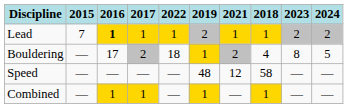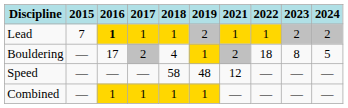 <table class="wikitable" style="text-align: center;">
 <tr>
 <th style="background: #b0e0e6;">Discipline</th>
 <th style="background: #b0e0e6;">2015</th>
 <th style="background: #b0e0e6;">2016</th>
 <th style="background: #b0e0e6;">2017</th>
-<th style="background: #b0e0e6;">2022</th>
+<th style="background: #b0e0e6;">2018</th>
 <th style="background: #b0e0e6;">2019</th>
 <th style="background: #b0e0e6;">2021</th>
-<th style="background: #b0e0e6;">2018</th>
+<th style="background: #b0e0e6;">2022</th>
 <th style="background: #b0e0e6;">2023</th>
 <th style="background: #b0e0e6;">2024</th>
 </tr>
 <tr>
 <td align="left">Lead</td>
 <td>7</td>
 <td style="background: Gold;"><strong>1</strong></td>
 <td style="background: Gold;">1</td>
 <td style="background: Gold;">1</td>
 <td style="background: Silver;">2</td>
 <td style="background: Gold;">1</td>
 <td style="background: Gold;">1</td>
 <td style="background: Silver;">2</td>
 <td style="background: Silver;">2</td>
 </tr>
 <tr>
 <td align="left">Bouldering</td>
 <td>—</td>
 <td>17</td>
 <td style="background: Silver;">2</td>
-<td>18</td>
+<td>4</td>
 <td style="background: Gold;">1</td>
 <td style="background: Silver;">2</td>
-<td>4</td>
+<td>18</td>
 <td>8</td>
 <td>5</td>
 </tr>
 <tr>
 <td align="left">Speed</td>
 <td>—</td>
 <td>—</td>
 <td>—</td>
-<td>—</td>
+<td>58</td>
 <td>48</td>
 <td>12</td>
-<td>58</td>
+<td>—</td>
 <td>—</td>
 <td>—</td>
 </tr>
 <tr>
 <td align="left">Combined</td>
 <td>—</td>
 <td style="background: Gold;">1</td>
 <td style="background: Gold;">1</td>
-<td>—</td>
+<td style="background: Gold;">1</td>
 <td style="background: Gold;">1</td>
 <td>—</td>
-<td style="background: Gold;">1</td>
+<td>—</td>
 <td>—</td>
 <td>—</td>
 </tr>
 </table>
